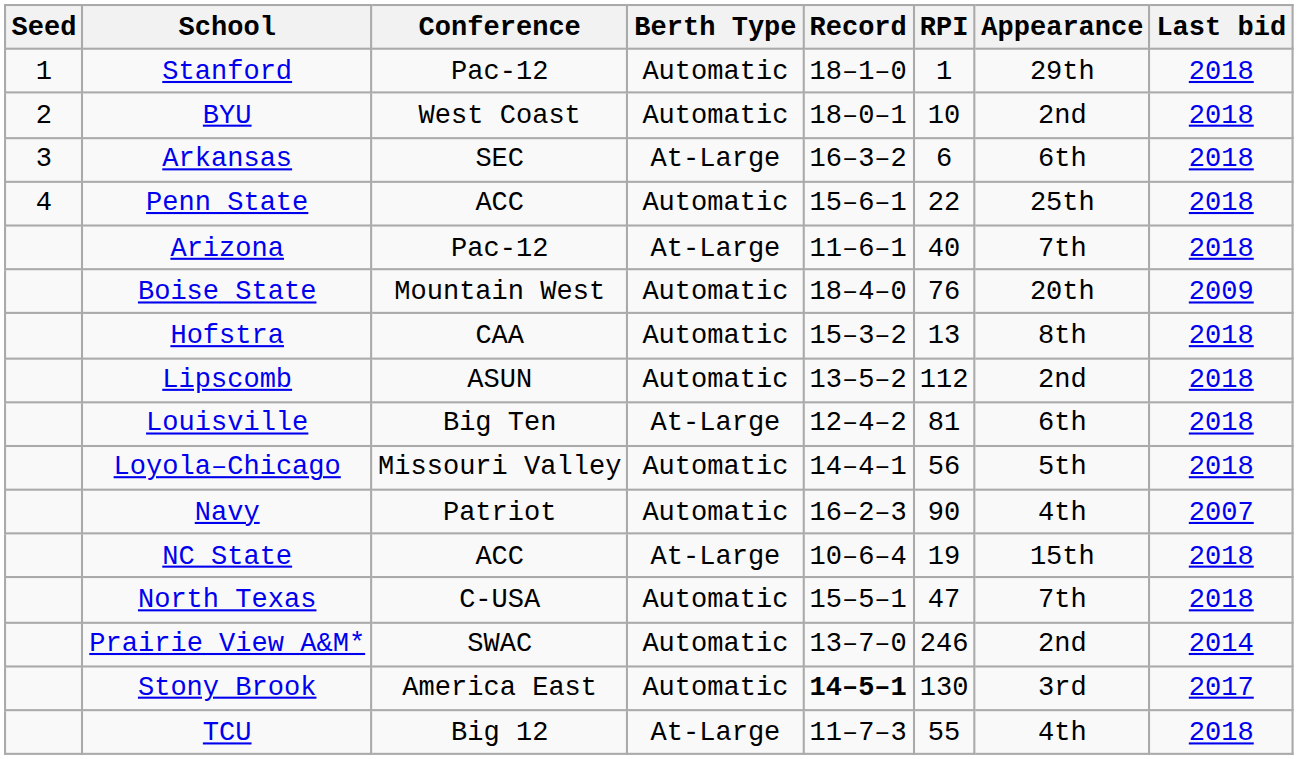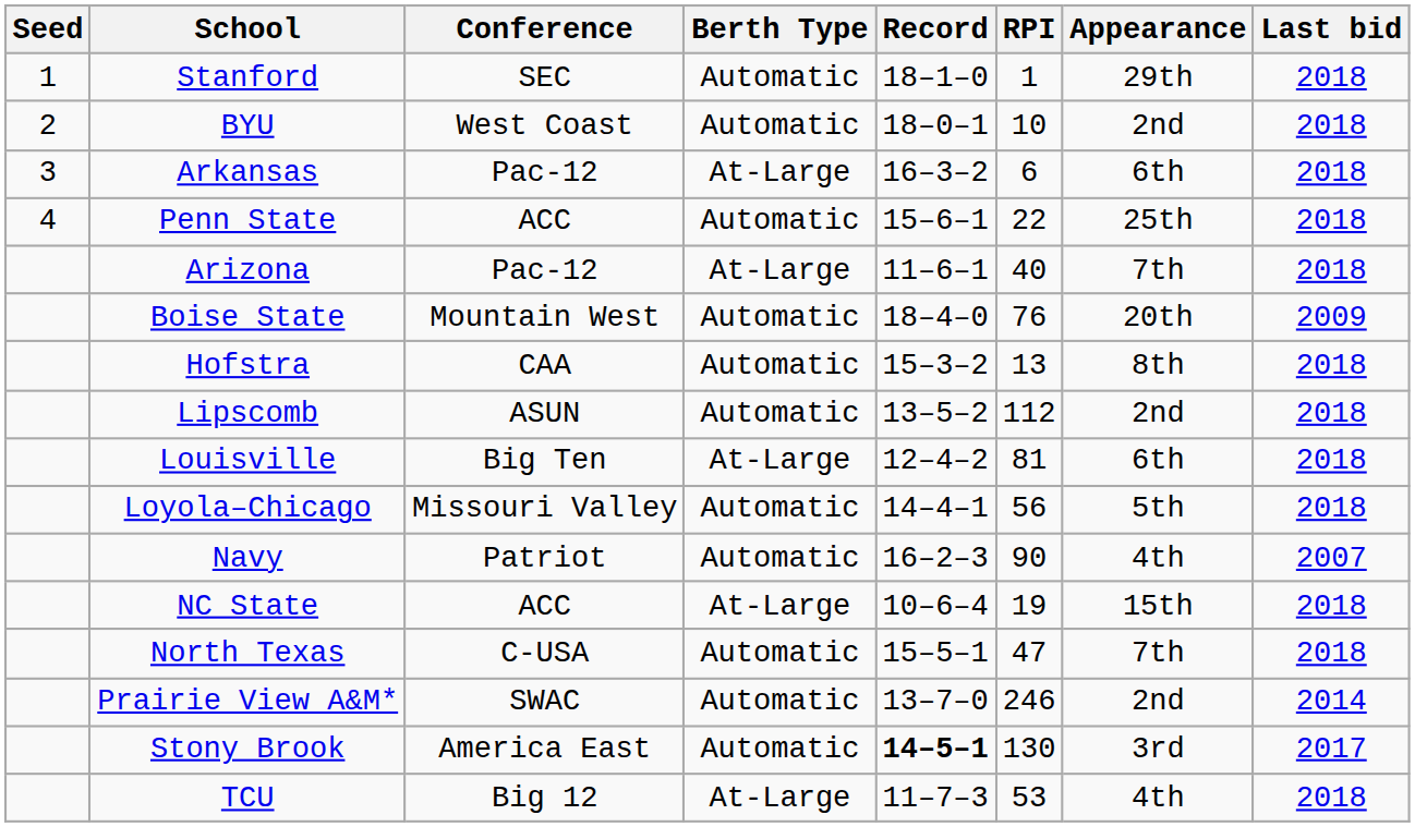 <table class="wikitable sortable plainrowheaders" style="text-align:center;">
 <tr>
 <th scope="col" data-sort-type="number">Seed</th>
 <th scope="col">School</th>
 <th scope="col">Conference</th>
 <th scope="col">Berth Type</th>
 <th scope="col" data-sort-type="number">Record</th>
 <th scope="col" data-sort-type="number">RPI</th>
 <th scope="col" data-sort-type="number">Appearance</th>
 <th scope="col" data-sort-type="number">Last bid</th>
 </tr>
 <tr>
 <td data-sort-value=4>1</td>
 <td><a href='#'>Stanford</a></td>
-<td>Pac-12</td>
+<td>SEC</td>
 <td>Automatic</td>
 <td>18–1–0</td>
 <td>1</td>
 <td>29th</td>
 <td><a href='#'>2018</a></td>
 </tr>
 <tr>
 <td data-sort-value=3>2</td>
 <td><a href='#'>BYU</a></td>
 <td>West Coast</td>
 <td>Automatic</td>
 <td>18–0–1</td>
 <td>10</td>
 <td>2nd</td>
 <td><a href='#'>2018</a></td>
 </tr>
 <tr>
 <td data-sort-value=2>3</td>
 <td><a href='#'>Arkansas</a></td>
-<td>SEC</td>
+<td>Pac-12</td>
 <td>At-Large</td>
 <td>16–3–2</td>
 <td>6</td>
 <td>6th</td>
 <td><a href='#'>2018</a></td>
 </tr>
 <tr>
 <td data-sort-value=1>4</td>
 <td><a href='#'>Penn State</a></td>
 <td>ACC</td>
 <td>Automatic</td>
 <td>15–6–1</td>
 <td>22</td>
 <td>25th</td>
 <td><a href='#'>2018</a></td>
 </tr>
 <tr>
 <td data-sort-value=0> </td>
 <td><a href='#'>Arizona</a></td>
 <td>Pac-12</td>
 <td>At-Large</td>
 <td>11–6–1</td>
 <td>40</td>
 <td>7th</td>
 <td><a href='#'>2018</a></td>
 </tr>
 <tr>
 <td data-sort-value=0> </td>
 <td><a href='#'>Boise State</a></td>
 <td>Mountain West</td>
 <td>Automatic</td>
 <td>18–4–0</td>
 <td>76</td>
 <td>20th</td>
 <td><a href='#'>2009</a></td>
 </tr>
 <tr>
 <td data-sort-value=0> </td>
 <td><a href='#'>Hofstra</a></td>
 <td>CAA</td>
 <td>Automatic</td>
 <td>15–3–2</td>
 <td>13</td>
 <td>8th</td>
 <td><a href='#'>2018</a></td>
 </tr>
 <tr>
 <td data-sort-value=0> </td>
 <td><a href='#'>Lipscomb</a></td>
 <td>ASUN</td>
 <td>Automatic</td>
 <td>13–5–2</td>
 <td>112</td>
 <td>2nd</td>
 <td><a href='#'>2018</a></td>
 </tr>
 <tr>
 <td data-sort-value=0> </td>
 <td><a href='#'>Louisville</a></td>
 <td>Big Ten</td>
 <td>At-Large</td>
 <td>12–4–2</td>
 <td>81</td>
 <td>6th</td>
 <td><a href='#'>2018</a></td>
 </tr>
 <tr>
 <td data-sort-value=0> </td>
 <td><a href='#'>Loyola–Chicago</a></td>
 <td>Missouri Valley</td>
 <td>Automatic</td>
 <td>14–4–1</td>
 <td>56</td>
 <td>5th</td>
 <td><a href='#'>2018</a></td>
 </tr>
 <tr>
 <td data-sort-value=0> </td>
 <td><a href='#'>Navy</a></td>
 <td>Patriot</td>
 <td>Automatic</td>
 <td>16–2–3</td>
 <td>90</td>
 <td>4th</td>
 <td><a href='#'>2007</a></td>
 </tr>
 <tr>
 <td data-sort-value=0> </td>
 <td><a href='#'>NC State</a></td>
 <td>ACC</td>
 <td>At-Large</td>
 <td>10–6–4</td>
 <td>19</td>
 <td>15th</td>
 <td><a href='#'>2018</a></td>
 </tr>
 <tr>
 <td data-sort-value=0> </td>
 <td><a href='#'>North Texas</a></td>
 <td>C-USA</td>
 <td>Automatic</td>
 <td>15–5–1</td>
 <td>47</td>
 <td>7th</td>
 <td><a href='#'>2018</a></td>
 </tr>
 <tr>
 <td data-sort-value=0> </td>
 <td><a href='#'>Prairie View A&M*</a></td>
 <td>SWAC</td>
 <td>Automatic</td>
 <td>13–7–0</td>
 <td>246</td>
 <td>2nd</td>
 <td><a href='#'>2014</a></td>
 </tr>
 <tr>
 <td data-sort-value=0> </td>
 <td><a href='#'>Stony Brook</a></td>
 <td>America East</td>
 <td>Automatic</td>
 <td><strong>14–5–1</strong></td>
 <td>130</td>
 <td>3rd</td>
 <td><a href='#'>2017</a></td>
 </tr>
 <tr>
 <td data-sort-value=0> </td>
 <td><a href='#'>TCU</a></td>
 <td>Big 12</td>
 <td>At-Large</td>
 <td>11–7–3</td>
-<td>55</td>
+<td>53</td>
 <td>4th</td>
 <td><a href='#'>2018</a></td>
 </tr>
 </table>
